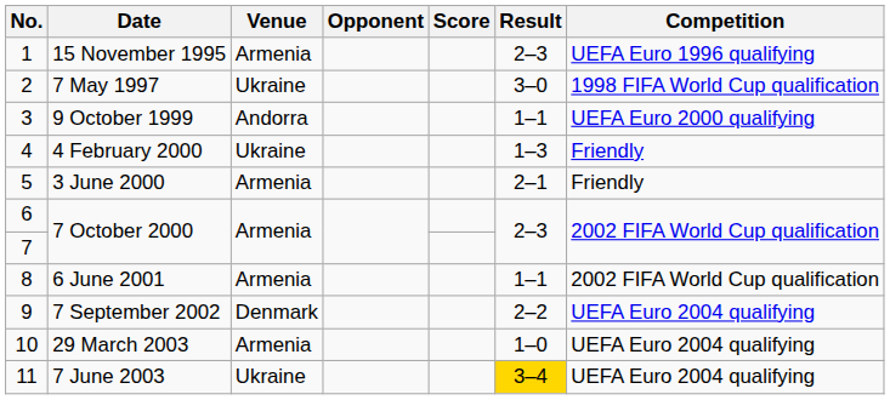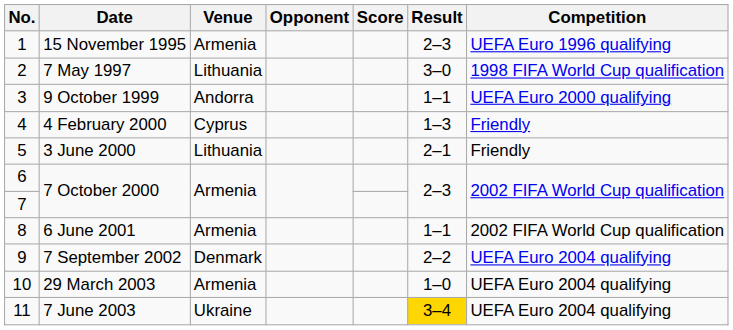 <table class="wikitable sortable">
 <tr>
 <th scope="col">No.</th>
 <th scope="col">Date</th>
 <th scope="col">Venue</th>
 <th scope="col">Opponent</th>
 <th scope="col">Score</th>
 <th scope="col">Result</th>
 <th scope="col">Competition</th>
 </tr>
 <tr>
 <td style="text-align:center">1</td>
 <td>15 November 1995</td>
 <td>Armenia</td>
 <td></td>
 <td></td>
 <td style="text-align:center">2–3</td>
 <td><a href='#'>UEFA Euro 1996 qualifying</a></td>
 </tr>
 <tr>
 <td style="text-align:center">2</td>
 <td>7 May 1997</td>
-<td>Ukraine</td>
+<td>Lithuania</td>
 <td></td>
 <td></td>
 <td style="text-align:center">3–0</td>
 <td><a href='#'>1998 FIFA World Cup qualification</a></td>
 </tr>
 <tr>
 <td style="text-align:center">3</td>
 <td>9 October 1999</td>
 <td>Andorra</td>
 <td></td>
 <td></td>
 <td style="text-align:center">1–1</td>
 <td><a href='#'>UEFA Euro 2000 qualifying</a></td>
 </tr>
 <tr>
 <td style="text-align:center">4</td>
 <td>4 February 2000</td>
-<td>Ukraine</td>
+<td>Cyprus</td>
 <td></td>
 <td></td>
 <td style="text-align:center">1–3</td>
 <td><a href='#'>Friendly</a></td>
 </tr>
 <tr>
 <td style="text-align:center">5</td>
 <td>3 June 2000</td>
-<td>Armenia</td>
+<td>Lithuania</td>
 <td></td>
 <td></td>
 <td style="text-align:center">2–1</td>
 <td>Friendly</td>
 </tr>
 <tr>
 <td style="text-align:center">6</td>
 <td rowspan="2">7 October 2000</td>
 <td rowspan="2">Armenia</td>
 <td rowspan="2"></td>
 <td></td>
 <td rowspan="2" style="text-align:center">2–3</td>
 <td rowspan="2"><a href='#'>2002 FIFA World Cup qualification</a></td>
 </tr>
 <tr>
 <td style="text-align:center">7</td>
 </tr>
 <tr>
 <td style="text-align:center">8</td>
 <td>6 June 2001</td>
 <td>Armenia</td>
 <td></td>
 <td></td>
 <td style="text-align:center">1–1</td>
 <td>2002 FIFA World Cup qualification</td>
 </tr>
 <tr>
 <td style="text-align:center">9</td>
 <td>7 September 2002</td>
 <td>Denmark</td>
 <td></td>
 <td></td>
 <td style="text-align:center">2–2</td>
 <td><a href='#'>UEFA Euro 2004 qualifying</a></td>
 </tr>
 <tr>
 <td style="text-align:center">10</td>
 <td>29 March 2003</td>
 <td>Armenia</td>
 <td></td>
 <td></td>
 <td style="text-align:center">1–0</td>
 <td>UEFA Euro 2004 qualifying</td>
 </tr>
 <tr>
 <td style="text-align:center">11</td>
 <td>7 June 2003</td>
 <td>Ukraine</td>
 <td></td>
 <td></td>
 <td style="background: gold; text-align:center">3–4</td>
 <td>UEFA Euro 2004 qualifying</td>
 </tr>
 </table>
